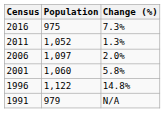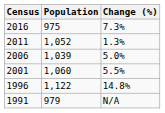 <table class="wikitable">
 <tr>
 <th>Census</th>
 <th>Population</th>
 <th>Change (%)</th>
 </tr>
 <tr>
 <td>2016</td>
 <td>975</td>
 <td>7.3%</td>
 </tr>
 <tr>
 <td>2011</td>
 <td>1,052</td>
 <td>1.3%</td>
 </tr>
 <tr>
 <td>2006</td>
-<td>1,097</td>
-<td>2.0%</td>
+<td>1,039</td>
+<td>5.0%</td>
 </tr>
 <tr>
 <td>2001</td>
 <td>1,060</td>
-<td>5.8%</td>
+<td>5.5%</td>
 </tr>
 <tr>
 <td>1996</td>
 <td>1,122</td>
 <td>14.8%</td>
 </tr>
 <tr>
 <td>1991</td>
 <td>979</td>
 <td>N/A</td>
 </tr>
 </table>
